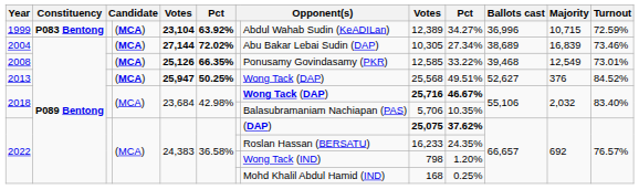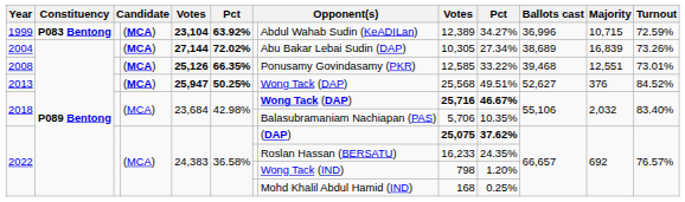 <table class="wikitable" style="margin:0.5em ; font-size:95%">
 <tr>
 <th>Year</th>
 <th>Constituency</th>
 <th colspan=2>Candidate</th>
 <th>Votes</th>
 <th>Pct</th>
 <th colspan=2>Opponent(s)</th>
 <th>Votes</th>
 <th>Pct</th>
 <th>Ballots cast</th>
 <th>Majority</th>
 <th>Turnout</th>
 </tr>
 <tr>
 <td><a href='#'>1999</a></td>
 <td><strong>P083 <a href='#'>Bentong</a></strong></td>
 <td></td>
 <td> (<a href='#'><strong>MCA</strong></a>)</td>
 <td align="right"><strong>23,104</strong></td>
 <td><strong>63.92%</strong></td>
 <td></td>
 <td>Abdul Wahab Sudin (<a href='#'>KeADILan</a>)</td>
 <td align="right">12,389</td>
 <td>34.27%</td>
 <td>36,996</td>
 <td>10,715</td>
 <td>72.59%</td>
 </tr>
 <tr>
 <td><a href='#'>2004</a></td>
 <td rowspan="11"><strong>P089 <a href='#'>Bentong</a></strong></td>
 <td></td>
 <td> (<a href='#'><strong>MCA</strong></a>)</td>
 <td align="right"><strong>27,144</strong></td>
 <td><strong>72.02%</strong></td>
 <td></td>
 <td>Abu Bakar Lebai Sudin (<a href='#'>DAP</a>)</td>
 <td align="right">10,305</td>
 <td>27.34%</td>
 <td>38,689</td>
 <td>16,839</td>
-<td>73.46%</td>
+<td>73.26%</td>
 </tr>
 <tr>
 <td><a href='#'>2008</a></td>
 <td></td>
 <td> (<a href='#'><strong>MCA</strong></a>)</td>
 <td align="right"><strong>25,126</strong></td>
 <td><strong>66.35%</strong></td>
 <td></td>
 <td>Ponusamy Govindasamy (<a href='#'>PKR</a>)</td>
 <td align="right">12,585</td>
 <td>33.22%</td>
 <td>39,468</td>
-<td>12,549</td>
+<td>12,551</td>
 <td>73.01%</td>
 </tr>
 <tr>
 <td><a href='#'>2013</a></td>
 <td></td>
 <td> (<a href='#'><strong>MCA</strong></a>)</td>
 <td align="right"><strong>25,947</strong></td>
 <td><strong>50.25%</strong></td>
 <td></td>
 <td><a href='#'>Wong Tack</a> (<a href='#'>DAP</a>)</td>
 <td align="right">25,568</td>
 <td>49.51%</td>
 <td>52,627</td>
 <td>376</td>
 <td>84.52%</td>
 </tr>
 <tr>
 <td rowspan="2"><a href='#'>2018</a></td>
 <td rowspan="2" ></td>
 <td rowspan="2"> (<a href='#'>MCA</a>)</td>
 <td rowspan="2" align="right">23,684</td>
 <td rowspan="2">42.98%</td>
 <td></td>
 <td><strong><a href='#'>Wong Tack</a></strong> (<a href='#'><strong>DAP</strong></a>)</td>
 <td align="right"><strong>25,716</strong></td>
 <td><strong>46.67%</strong></td>
 <td rowspan="2">55,106</td>
 <td rowspan="2">2,032</td>
 <td rowspan="2">83.40%</td>
 </tr>
 <tr>
 <td></td>
 <td>Balasubramaniam Nachiapan (<a href='#'>PAS</a>)</td>
 <td align=right>5,706</td>
 <td>10.35%</td>
 </tr>
 <tr>
 <td rowspan="4"><a href='#'>2022</a></td>
 <td rowspan="4" ></td>
 <td rowspan="4"> (<a href='#'>MCA</a>)</td>
 <td rowspan="4" align="right">24,383</td>
 <td rowspan="4">36.58%</td>
 <td></td>
 <td> (<a href='#'><strong>DAP</strong></a>)</td>
 <td align="right"><strong>25,075</strong></td>
 <td><strong>37.62%</strong></td>
 <td rowspan="4">66,657</td>
 <td rowspan="4">692</td>
 <td rowspan="4">76.57%</td>
 </tr>
 <tr>
 <td bgcolor=></td>
 <td>Roslan Hassan (<a href='#'>BERSATU</a>)</td>
 <td align="right">16,233</td>
 <td>24.35%</td>
 </tr>
 <tr>
 <td></td>
 <td><a href='#'>Wong Tack</a> (<a href='#'>IND</a>)</td>
 <td align="right">798</td>
 <td align=right>1.20%</td>
 </tr>
 <tr>
 <td></td>
 <td>Mohd Khalil Abdul Hamid (<a href='#'>IND</a>)</td>
 <td align="right">168</td>
 <td align=right>0.25%</td>
 </tr>
 </table>
